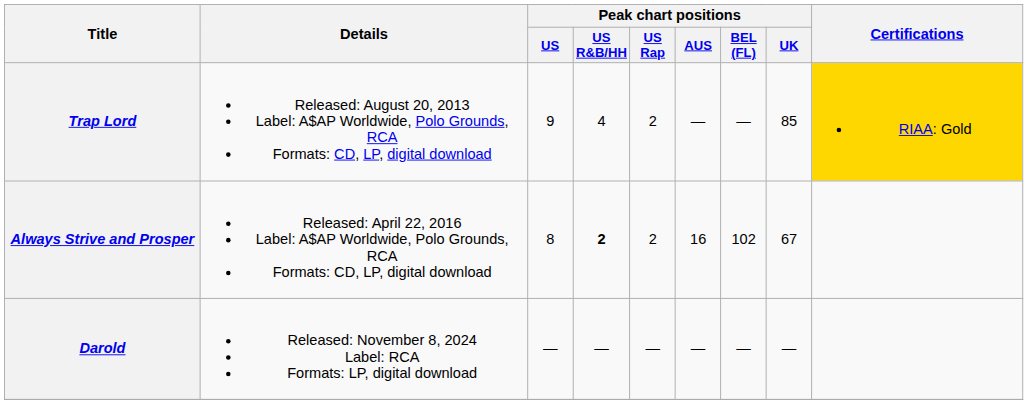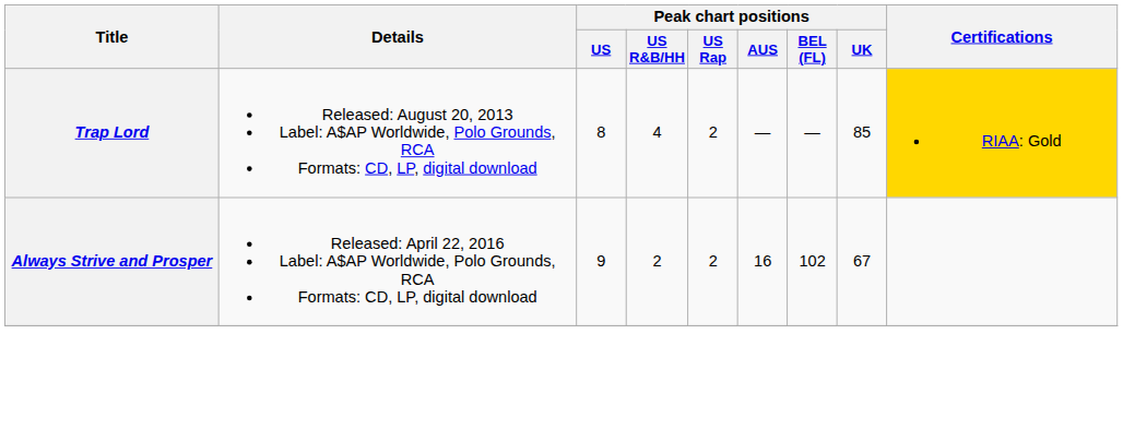 <table class="wikitable plainrowheaders" style="text-align:center;">
 <tr>
 <th scope="col" rowspan="2" style="width:13em;">Title</th>
 <th scope="col" rowspan="2" style="width:22em;">Details</th>
 <th scope="col" colspan="6">Peak chart positions</th>
 <th scope="col" rowspan="2" style="width:14em;"><a href='#'>Certifications</a></th>
 </tr>
 <tr>
 <th scope="col" style="width:3em;font-size:90%;"><a href='#'>US</a><br></th>
 <th scope="col" style="width:3em;font-size:90%;"><a href='#'>US R&B/HH</a><br></th>
 <th scope="col" style="width:3em;font-size:90%;"><a href='#'>US<br>Rap</a><br></th>
 <th scope="col" style="width:3em;font-size:90%;"><a href='#'>AUS</a><br></th>
 <th scope="col" style="width:3em;font-size:90%;"><a href='#'>BEL<br>(FL)</a><br></th>
 <th scope="col" style="width:3em;font-size:90%;"><a href='#'>UK</a></th>
 </tr>
 <tr>
 <th scope="row"><em><a href='#'>Trap Lord</a></em></th>
 <td><br><ul><li>Released: August 20, 2013</li><li>Label: A$AP Worldwide, <a href='#'>Polo Grounds</a>, <a href='#'>RCA</a></li><li>Formats: <a href='#'>CD</a>, <a href='#'>LP</a>, <a href='#'>digital download</a></li></ul></td>
-<td>9</td>
+<td>8</td>
 <td>4</td>
 <td>2</td>
 <td>—</td>
 <td>—</td>
 <td>85</td>
 <td style="background: gold;"><br><ul><li><a href='#'>RIAA</a>: Gold</li></ul></td>
 </tr>
 <tr>
 <th scope="row"><em><a href='#'>Always Strive and Prosper</a></em></th>
 <td><br><ul><li>Released: April 22, 2016</li><li>Label: A$AP Worldwide, Polo Grounds, RCA</li><li>Formats: CD, LP, digital download</li></ul></td>
-<td>8</td>
-<td><strong>2</strong></td>
+<td>9</td>
+<td>2</td>
 <td>2</td>
 <td>16</td>
 <td>102</td>
 <td>67</td>
 <td></td>
 </tr>
 <tr>
-<th scope="row"><em><a href='#'>Darold</a></em></th>
-<td><br><ul><li>Released: November 8, 2024</li><li>Label: RCA</li><li>Formats: LP, digital download</li></ul></td>
-<td>—</td>
-<td>—</td>
-<td>—</td>
-<td>—</td>
-<td>—</td>
-<td>—</td>
-<td></td>
-</tr>
-<tr>
 </tr>
 </table>
